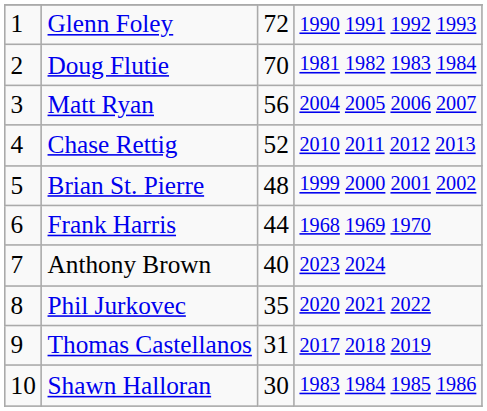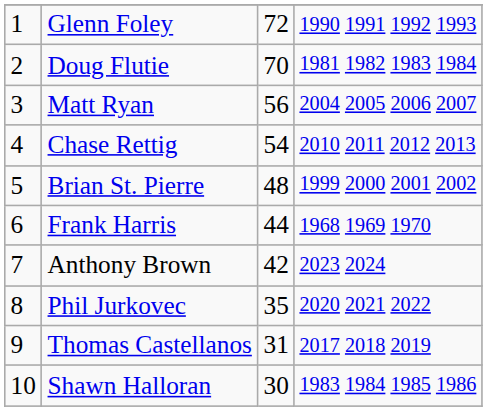 <table class="wikitable">
 <tr>
 </tr>
 <tr>
 <td>1</td>
 <td><a href='#'>Glenn Foley</a></td>
 <td>72</td>
 <td style="font-size:80%;"><a href='#'>1990</a> <a href='#'>1991</a> <a href='#'>1992</a> <a href='#'>1993</a></td>
 </tr>
 <tr>
 <td>2</td>
 <td><a href='#'>Doug Flutie</a></td>
 <td>70</td>
 <td style="font-size:80%;"><a href='#'>1981</a> <a href='#'>1982</a> <a href='#'>1983</a> <a href='#'>1984</a></td>
 </tr>
 <tr>
 <td>3</td>
 <td><a href='#'>Matt Ryan</a></td>
 <td>56</td>
 <td style="font-size:80%;"><a href='#'>2004</a> <a href='#'>2005</a> <a href='#'>2006</a> <a href='#'>2007</a></td>
 </tr>
 <tr>
 <td>4</td>
 <td><a href='#'>Chase Rettig</a></td>
-<td>52</td>
+<td>54</td>
 <td style="font-size:80%;"><a href='#'>2010</a> <a href='#'>2011</a> <a href='#'>2012</a> <a href='#'>2013</a></td>
 </tr>
 <tr>
 <td>5</td>
 <td><a href='#'>Brian St. Pierre</a></td>
 <td>48</td>
 <td style="font-size:80%;"><a href='#'>1999</a> <a href='#'>2000</a> <a href='#'>2001</a> <a href='#'>2002</a></td>
 </tr>
 <tr>
 <td>6</td>
 <td><a href='#'>Frank Harris</a></td>
 <td>44</td>
 <td style="font-size:80%;"><a href='#'>1968</a> <a href='#'>1969</a> <a href='#'>1970</a></td>
 </tr>
 <tr>
 <td>7</td>
 <td>Anthony Brown</td>
-<td>40</td>
+<td>42</td>
 <td style="font-size:80%;"><a href='#'>2023</a> <a href='#'>2024</a></td>
 </tr>
 <tr>
 <td>8</td>
 <td><a href='#'>Phil Jurkovec</a></td>
 <td>35</td>
 <td style="font-size:80%;"><a href='#'>2020</a> <a href='#'>2021</a> <a href='#'>2022</a></td>
 </tr>
 <tr>
 <td>9</td>
 <td><a href='#'>Thomas Castellanos</a></td>
 <td>31</td>
 <td style="font-size:80%;"><a href='#'>2017</a> <a href='#'>2018</a> <a href='#'>2019</a></td>
 </tr>
 <tr>
 <td>10</td>
 <td><a href='#'>Shawn Halloran</a></td>
 <td>30</td>
 <td style="font-size:80%;"><a href='#'>1983</a> <a href='#'>1984</a> <a href='#'>1985</a> <a href='#'>1986</a></td>
 </tr>
 </table>
